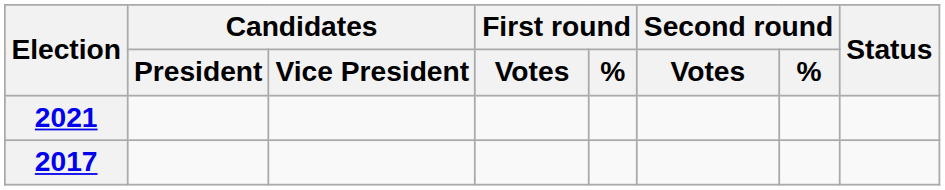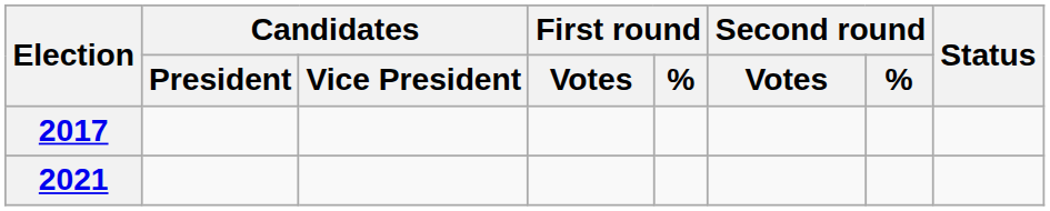 <table class="wikitable" style="font-size:99%; text-align:left;">
 <tr>
 <th rowspan=2>Election</th>
 <th colspan=2>Candidates</th>
 <th colspan=2>First round</th>
 <th colspan=2>Second round</th>
 <th rowspan=2>Status</th>
 </tr>
 <tr>
 <th>President</th>
 <th>Vice President</th>
 <th>Votes</th>
 <th>%</th>
 <th>Votes</th>
 <th>%</th>
 </tr>
 <tr>
+<th><a href='#'>2017</a></th>
+<td></td>
+<td></td>
+<td></td>
+<td></td>
+<td></td>
+<td></td>
+<td></td>
+</tr>
+<tr>
 <th><a href='#'>2021</a></th>
 <td></td>
 <td></td>
 <td></td>
 <td></td>
 <td></td>
 <td></td>
 <td></td>
 </tr>
-<tr>
-<th><a href='#'>2017</a></th>
-<td></td>
-<td></td>
-<td></td>
-<td></td>
-<td></td>
-<td></td>
-<td></td>
-</tr>
 </table>
